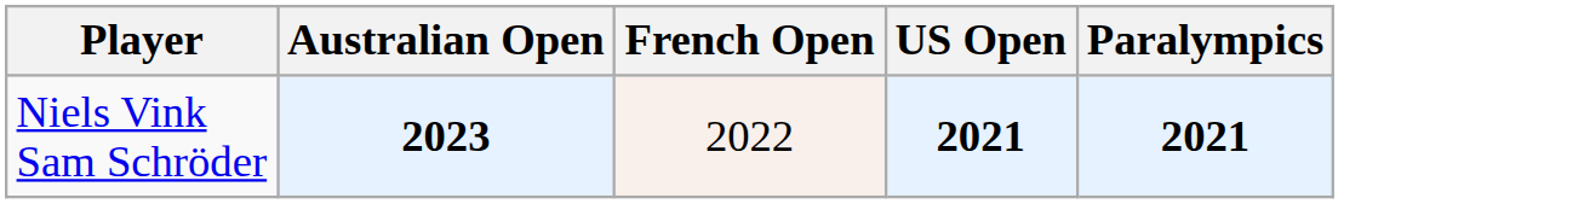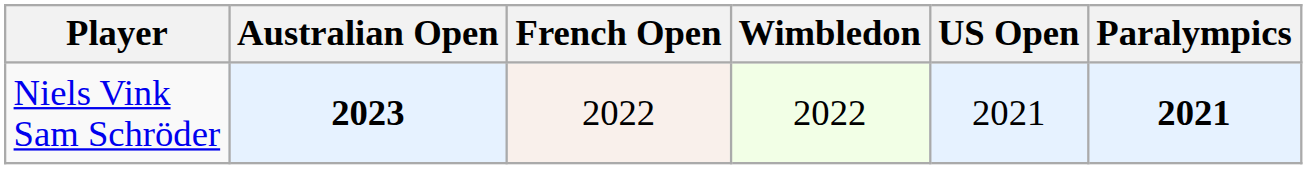 <table class="wikitable sortable" style="text-align:center;">
 <tr>
 <th>Player</th>
 <th>Australian Open</th>
 <th>French Open</th>
+<th>Wimbledon</th>
 <th>US Open</th>
 <th>Paralympics</th>
 </tr>
 <tr>
 <td style="text-align:left;"> <a href='#'>Niels Vink</a><br> <a href='#'>Sam Schröder</a></td>
 <td style="background: #e6f2ff;"><strong>2023</strong></td>
 <td style="background: #f9f0eb;">2022</td>
-<td style="background: #e6f2ff;"><strong>2021</strong></td>
+<td style="background: #f2ffe6;">2022</td>
+<td style="background: #e6f2ff;">2021</td>
 <td style="background: #e6f2ff;"><strong>2021</strong></td>
 </tr>
 </table>
